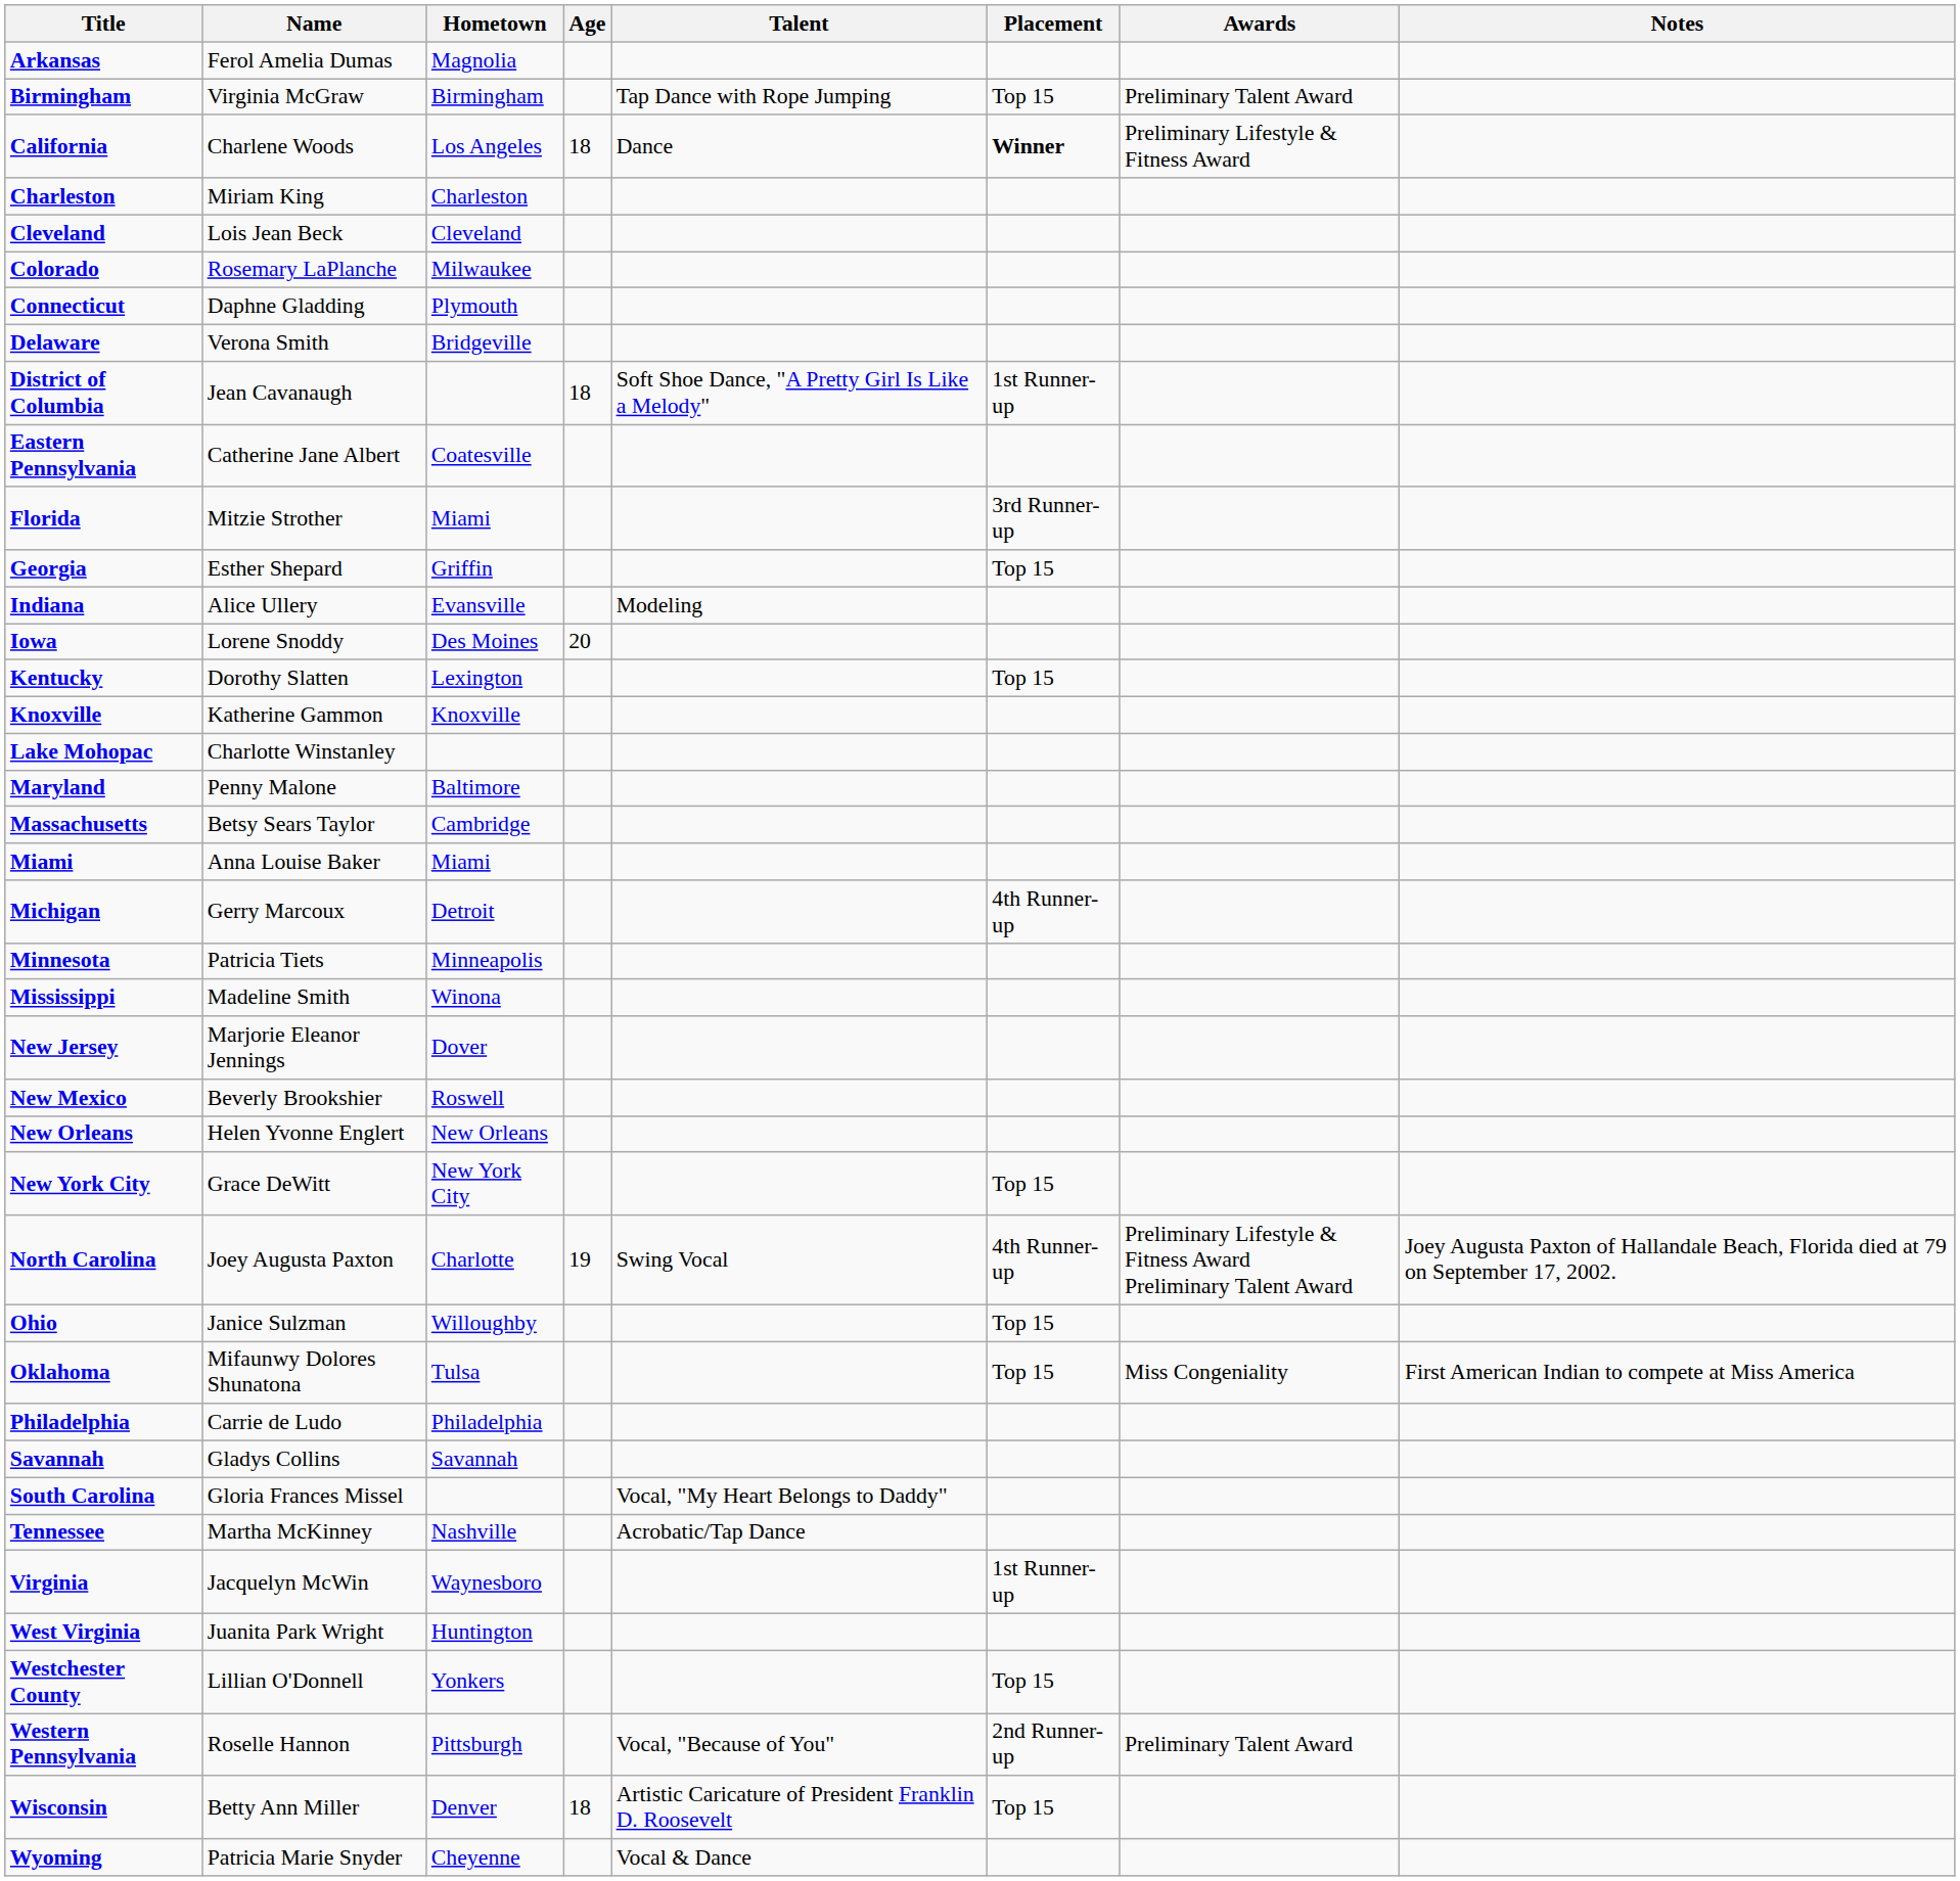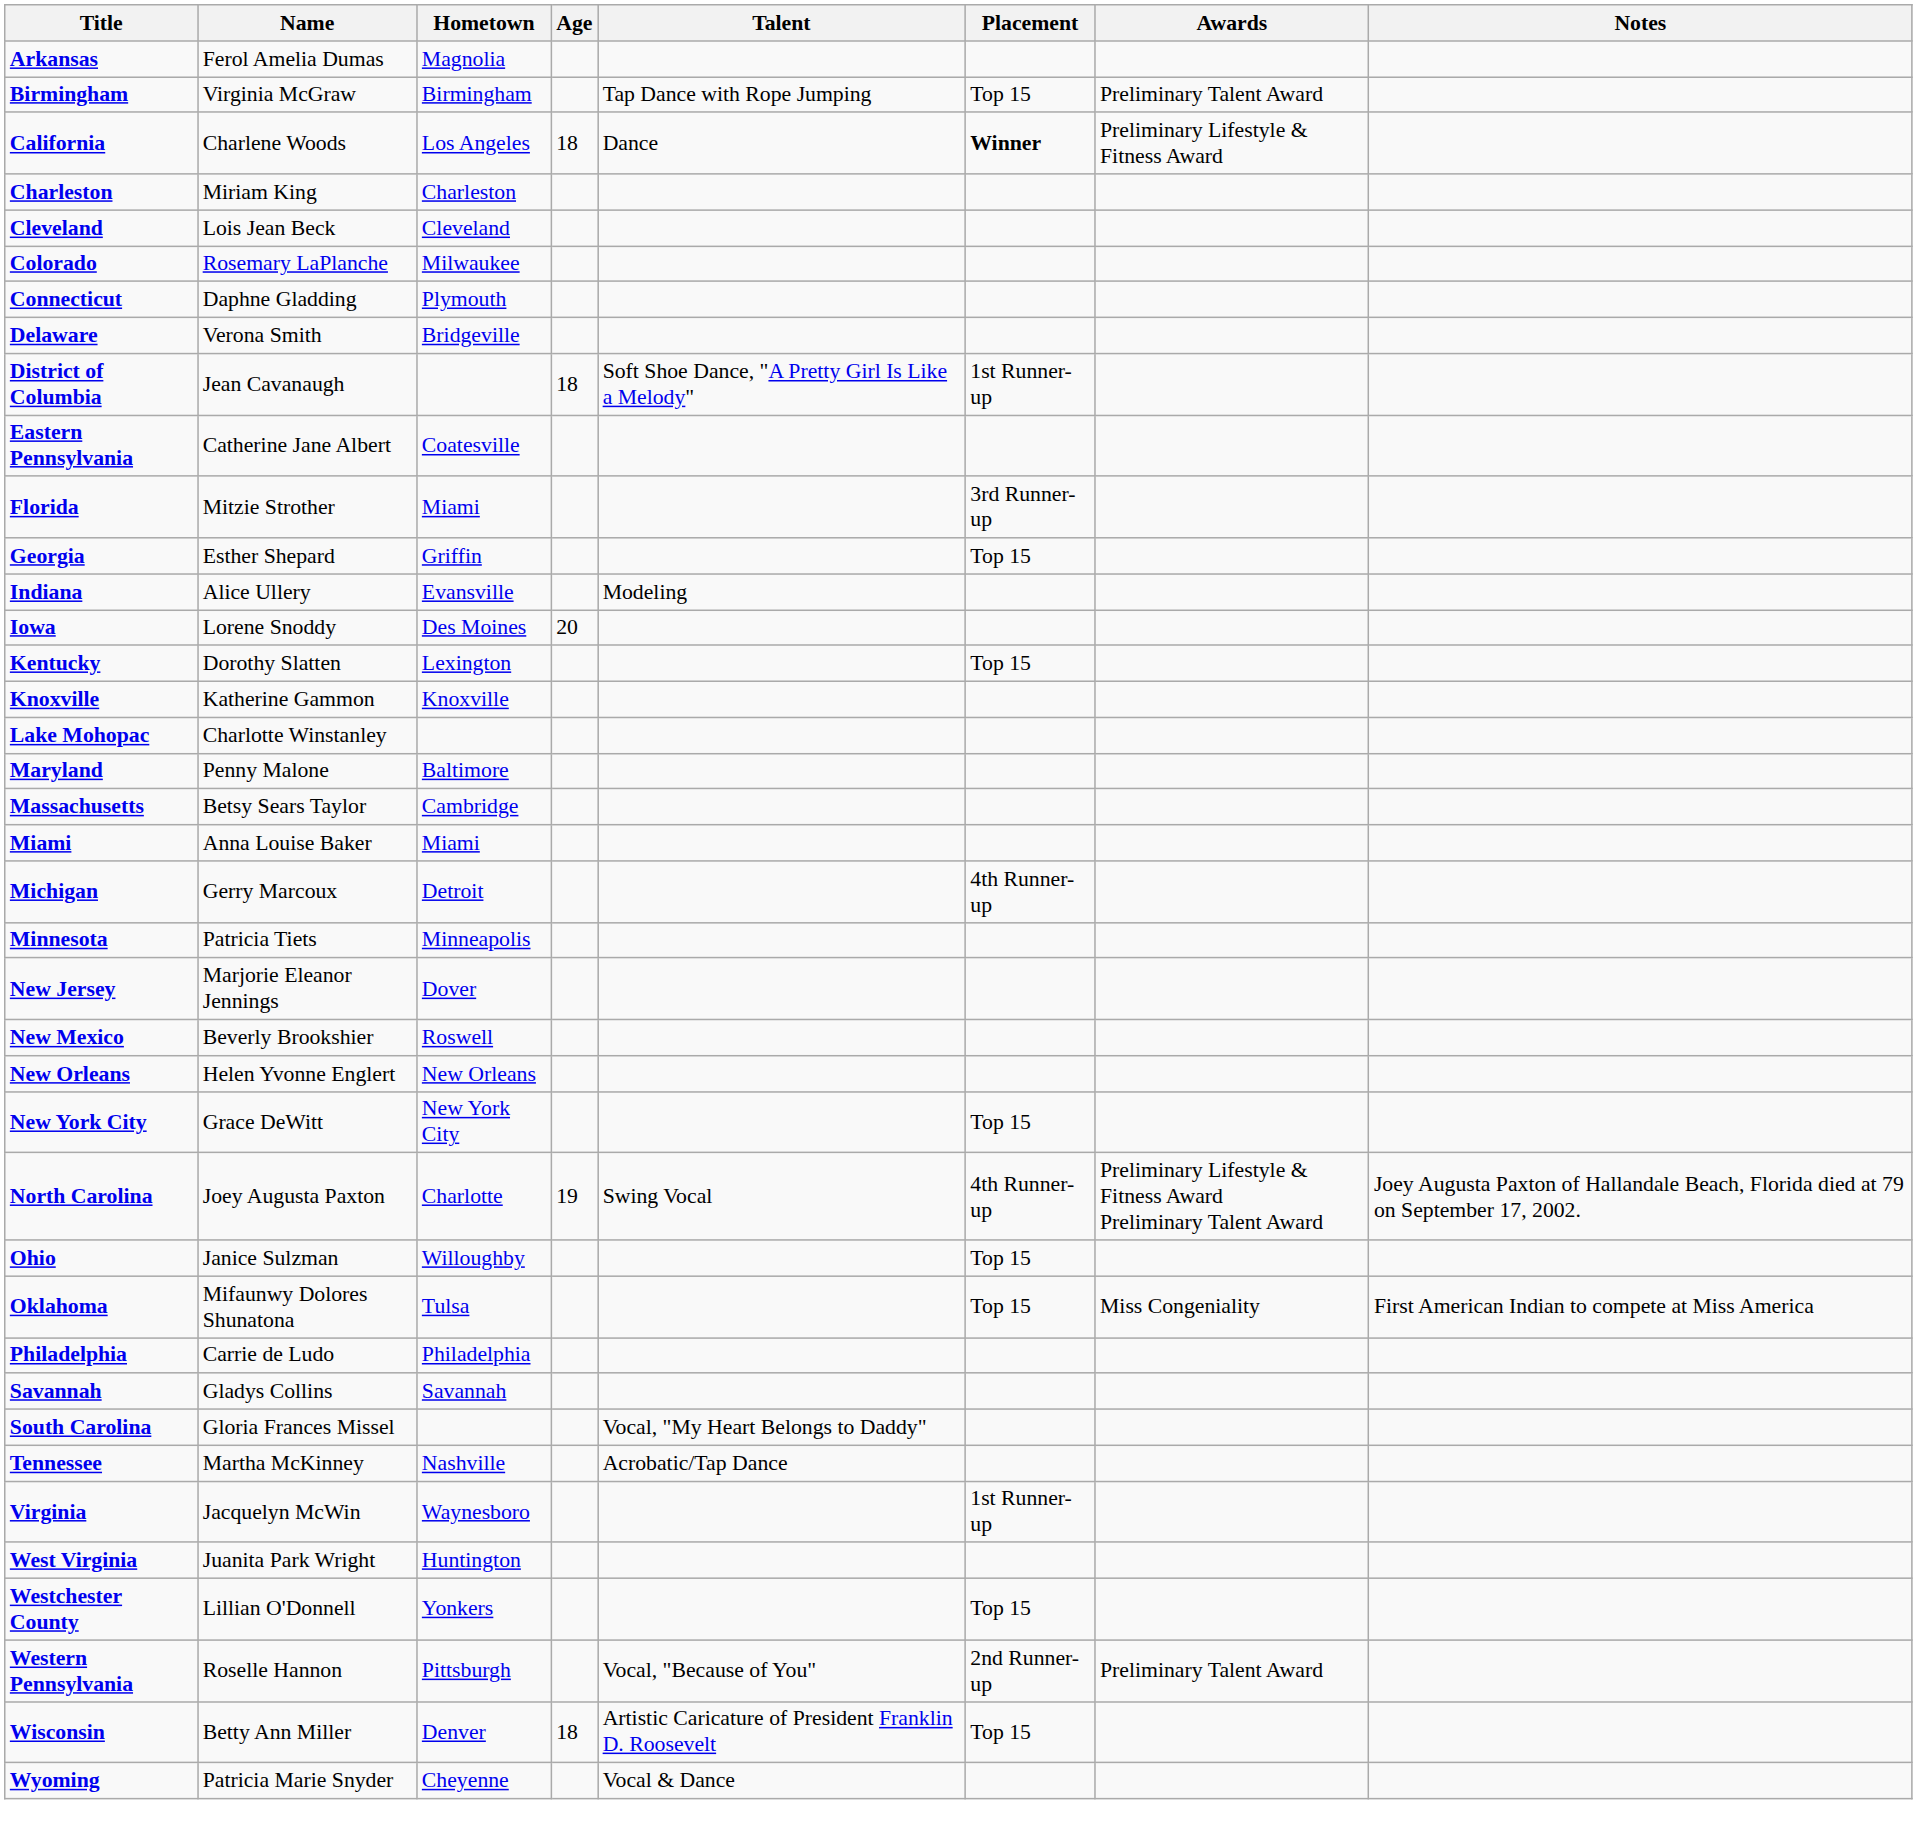 <table class="wikitable" style="width:100%; font-size:90%;">
 <tr>
 <th>Title</th>
 <th>Name</th>
 <th>Hometown</th>
 <th>Age</th>
 <th>Talent</th>
 <th>Placement</th>
 <th>Awards</th>
 <th>Notes</th>
 </tr>
 <tr>
 <td> <strong><a href='#'>Arkansas</a></strong></td>
 <td>Ferol Amelia Dumas</td>
 <td><a href='#'>Magnolia</a></td>
 <td></td>
 <td></td>
 <td></td>
 <td></td>
 <td></td>
 </tr>
 <tr>
 <td><strong><a href='#'>Birmingham</a></strong></td>
 <td>Virginia McGraw</td>
 <td><a href='#'>Birmingham</a></td>
 <td></td>
 <td>Tap Dance with Rope Jumping</td>
 <td>Top 15</td>
 <td>Preliminary Talent Award</td>
 <td></td>
 </tr>
 <tr>
 <td> <strong><a href='#'>California</a></strong></td>
 <td>Charlene Woods</td>
 <td><a href='#'>Los Angeles</a></td>
 <td>18</td>
 <td>Dance</td>
 <td><strong>Winner</strong></td>
 <td>Preliminary Lifestyle & Fitness Award</td>
 <td></td>
 </tr>
 <tr>
 <td><strong><a href='#'>Charleston</a></strong></td>
 <td>Miriam King</td>
 <td><a href='#'>Charleston</a></td>
 <td></td>
 <td></td>
 <td></td>
 <td></td>
 <td></td>
 </tr>
 <tr>
 <td> <strong><a href='#'>Cleveland</a></strong></td>
 <td>Lois Jean Beck</td>
 <td><a href='#'>Cleveland</a></td>
 <td></td>
 <td></td>
 <td></td>
 <td></td>
 <td></td>
 </tr>
 <tr>
 <td> <strong><a href='#'>Colorado</a></strong></td>
 <td><a href='#'>Rosemary LaPlanche</a></td>
 <td><a href='#'>Milwaukee</a></td>
 <td></td>
 <td></td>
 <td></td>
 <td></td>
 <td></td>
 </tr>
 <tr>
 <td> <strong><a href='#'>Connecticut</a></strong></td>
 <td>Daphne Gladding</td>
 <td><a href='#'>Plymouth</a></td>
 <td></td>
 <td></td>
 <td></td>
 <td></td>
 <td></td>
 </tr>
 <tr>
 <td> <strong><a href='#'>Delaware</a></strong></td>
 <td>Verona Smith</td>
 <td><a href='#'>Bridgeville</a></td>
 <td></td>
 <td></td>
 <td></td>
 <td></td>
 <td></td>
 </tr>
 <tr>
 <td> <strong><a href='#'>District of Columbia</a></strong></td>
 <td>Jean Cavanaugh</td>
 <td></td>
 <td>18</td>
 <td>Soft Shoe Dance, "<a href='#'>A Pretty Girl Is Like a Melody</a>"</td>
 <td>1st Runner-up</td>
 <td></td>
 <td></td>
 </tr>
 <tr>
 <td><strong><a href='#'>Eastern Pennsylvania</a></strong></td>
 <td>Catherine Jane Albert</td>
 <td><a href='#'>Coatesville</a></td>
 <td></td>
 <td></td>
 <td></td>
 <td></td>
 <td></td>
 </tr>
 <tr>
 <td> <strong><a href='#'>Florida</a></strong></td>
 <td>Mitzie Strother</td>
 <td><a href='#'>Miami</a></td>
 <td></td>
 <td></td>
 <td>3rd Runner-up</td>
 <td></td>
 <td></td>
 </tr>
 <tr>
 <td> <strong><a href='#'>Georgia</a></strong></td>
 <td>Esther Shepard</td>
 <td><a href='#'>Griffin</a></td>
 <td></td>
 <td></td>
 <td>Top 15</td>
 <td></td>
 <td></td>
 </tr>
 <tr>
 <td> <strong><a href='#'>Indiana</a></strong></td>
 <td>Alice Ullery</td>
 <td><a href='#'>Evansville</a></td>
 <td></td>
 <td>Modeling</td>
 <td></td>
 <td></td>
 <td></td>
 </tr>
 <tr>
 <td> <strong><a href='#'>Iowa</a></strong></td>
 <td>Lorene Snoddy</td>
 <td><a href='#'>Des Moines</a></td>
 <td>20</td>
 <td></td>
 <td></td>
 <td></td>
 <td></td>
 </tr>
 <tr>
 <td> <strong><a href='#'>Kentucky</a></strong></td>
 <td>Dorothy Slatten</td>
 <td><a href='#'>Lexington</a></td>
 <td></td>
 <td></td>
 <td>Top 15</td>
 <td></td>
 <td></td>
 </tr>
 <tr>
 <td><strong><a href='#'>Knoxville</a></strong></td>
 <td>Katherine Gammon</td>
 <td><a href='#'>Knoxville</a></td>
 <td></td>
 <td></td>
 <td></td>
 <td></td>
 <td></td>
 </tr>
 <tr>
 <td><strong><a href='#'>Lake Mohopac</a></strong></td>
 <td>Charlotte Winstanley</td>
 <td></td>
 <td></td>
 <td></td>
 <td></td>
 <td></td>
 <td></td>
 </tr>
 <tr>
 <td> <strong><a href='#'>Maryland</a></strong></td>
 <td>Penny Malone</td>
 <td><a href='#'>Baltimore</a></td>
 <td></td>
 <td></td>
 <td></td>
 <td></td>
 <td></td>
 </tr>
 <tr>
 <td> <strong><a href='#'>Massachusetts</a></strong></td>
 <td>Betsy Sears Taylor</td>
 <td><a href='#'>Cambridge</a></td>
 <td></td>
 <td></td>
 <td></td>
 <td></td>
 <td></td>
 </tr>
 <tr>
 <td> <strong><a href='#'>Miami</a></strong></td>
 <td>Anna Louise Baker</td>
 <td><a href='#'>Miami</a></td>
 <td></td>
 <td></td>
 <td></td>
 <td></td>
 <td></td>
 </tr>
 <tr>
 <td> <strong><a href='#'>Michigan</a></strong></td>
 <td>Gerry Marcoux</td>
 <td><a href='#'>Detroit</a></td>
 <td></td>
 <td></td>
 <td>4th Runner-up</td>
 <td></td>
 <td></td>
 </tr>
 <tr>
 <td> <strong><a href='#'>Minnesota</a></strong></td>
 <td>Patricia Tiets</td>
 <td><a href='#'>Minneapolis</a></td>
 <td></td>
 <td></td>
 <td></td>
 <td></td>
 <td></td>
 </tr>
 <tr>
-<td> <strong><a href='#'>Mississippi</a></strong></td>
-<td>Madeline Smith</td>
-<td><a href='#'>Winona</a></td>
-<td></td>
-<td></td>
-<td></td>
-<td></td>
-<td></td>
-</tr>
-<tr>
 <td> <strong><a href='#'>New Jersey</a></strong></td>
 <td>Marjorie Eleanor Jennings</td>
 <td><a href='#'>Dover</a></td>
 <td></td>
 <td></td>
 <td></td>
 <td></td>
 <td></td>
 </tr>
 <tr>
 <td> <strong><a href='#'>New Mexico</a></strong></td>
 <td>Beverly Brookshier</td>
 <td><a href='#'>Roswell</a></td>
 <td></td>
 <td></td>
 <td></td>
 <td></td>
 <td></td>
 </tr>
 <tr>
 <td> <strong><a href='#'>New Orleans</a></strong></td>
 <td>Helen Yvonne Englert</td>
 <td><a href='#'>New Orleans</a></td>
 <td></td>
 <td></td>
 <td></td>
 <td></td>
 <td></td>
 </tr>
 <tr>
 <td> <strong><a href='#'>New York City</a></strong></td>
 <td>Grace DeWitt</td>
 <td><a href='#'>New York City</a></td>
 <td></td>
 <td></td>
 <td>Top 15</td>
 <td></td>
 <td></td>
 </tr>
 <tr>
 <td> <strong><a href='#'>North Carolina</a></strong></td>
 <td>Joey Augusta Paxton</td>
 <td><a href='#'>Charlotte</a></td>
 <td>19</td>
 <td>Swing Vocal</td>
 <td>4th Runner-up</td>
 <td>Preliminary Lifestyle & Fitness Award<br>Preliminary Talent Award</td>
 <td>Joey Augusta Paxton of Hallandale Beach, Florida died at 79 on September 17, 2002.</td>
 </tr>
 <tr>
 <td> <strong><a href='#'>Ohio</a></strong></td>
 <td>Janice Sulzman</td>
 <td><a href='#'>Willoughby</a></td>
 <td></td>
 <td></td>
 <td>Top 15</td>
 <td></td>
 <td></td>
 </tr>
 <tr>
 <td> <strong><a href='#'>Oklahoma</a></strong></td>
 <td>Mifaunwy Dolores Shunatona</td>
 <td><a href='#'>Tulsa</a></td>
 <td></td>
 <td></td>
 <td>Top 15</td>
 <td>Miss Congeniality</td>
 <td>First American Indian to compete at Miss America</td>
 </tr>
 <tr>
 <td> <strong><a href='#'>Philadelphia</a></strong></td>
 <td>Carrie de Ludo</td>
 <td><a href='#'>Philadelphia</a></td>
 <td></td>
 <td></td>
 <td></td>
 <td></td>
 <td></td>
 </tr>
 <tr>
 <td><strong><a href='#'>Savannah</a></strong></td>
 <td>Gladys Collins</td>
 <td><a href='#'>Savannah</a></td>
 <td></td>
 <td></td>
 <td></td>
 <td></td>
 <td></td>
 </tr>
 <tr>
 <td> <strong><a href='#'>South Carolina</a></strong></td>
 <td>Gloria Frances Missel</td>
 <td></td>
 <td></td>
 <td>Vocal, "My Heart Belongs to Daddy"</td>
 <td></td>
 <td></td>
 <td></td>
 </tr>
 <tr>
 <td> <strong><a href='#'>Tennessee</a></strong></td>
 <td>Martha McKinney</td>
 <td><a href='#'>Nashville</a></td>
 <td></td>
 <td>Acrobatic/Tap Dance</td>
 <td></td>
 <td></td>
 <td></td>
 </tr>
 <tr>
 <td> <strong><a href='#'>Virginia</a></strong></td>
 <td>Jacquelyn McWin</td>
 <td><a href='#'>Waynesboro</a></td>
 <td></td>
 <td></td>
 <td>1st Runner-up</td>
 <td></td>
 <td></td>
 </tr>
 <tr>
 <td> <strong><a href='#'>West Virginia</a></strong></td>
 <td>Juanita Park Wright</td>
 <td><a href='#'>Huntington</a></td>
 <td></td>
 <td></td>
 <td></td>
 <td></td>
 <td></td>
 </tr>
 <tr>
 <td><strong><a href='#'>Westchester County</a></strong></td>
 <td>Lillian O'Donnell</td>
 <td><a href='#'>Yonkers</a></td>
 <td></td>
 <td></td>
 <td>Top 15</td>
 <td></td>
 <td></td>
 </tr>
 <tr>
 <td><strong><a href='#'>Western Pennsylvania</a></strong></td>
 <td>Roselle Hannon</td>
 <td><a href='#'>Pittsburgh</a></td>
 <td></td>
 <td>Vocal, "Because of You"</td>
 <td>2nd Runner-up</td>
 <td>Preliminary Talent Award</td>
 <td></td>
 </tr>
 <tr>
 <td> <strong><a href='#'>Wisconsin</a></strong></td>
 <td>Betty Ann Miller</td>
 <td><a href='#'>Denver</a></td>
 <td>18</td>
 <td>Artistic Caricature of President <a href='#'>Franklin D. Roosevelt</a></td>
 <td>Top 15</td>
 <td></td>
 <td></td>
 </tr>
 <tr>
 <td> <strong><a href='#'>Wyoming</a></strong></td>
 <td>Patricia Marie Snyder</td>
 <td><a href='#'>Cheyenne</a></td>
 <td></td>
 <td>Vocal & Dance</td>
 <td></td>
 <td></td>
 <td></td>
 </tr>
 </table>
